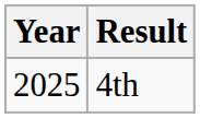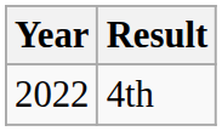 <table class="wikitable">
 <tr>
 <th>Year</th>
 <th>Result</th>
 </tr>
 <tr>
-<td>2025</td>
+<td>2022</td>
 <td>4th</td>
 </tr>
 </table>
